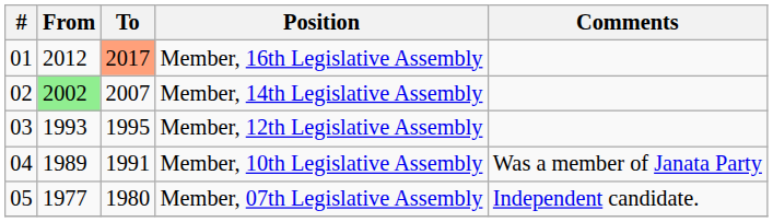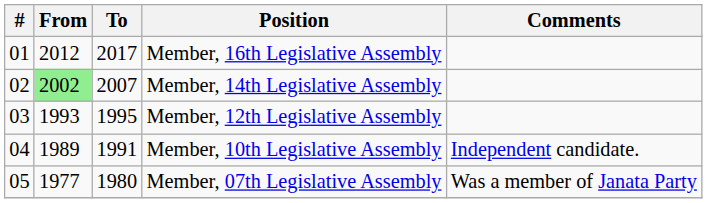 <table class="wikitable sortable">
 <tr>
 <th>#</th>
 <th>From</th>
 <th>To</th>
 <th>Position</th>
 <th>Comments</th>
 </tr>
 <tr>
 <td>01</td>
 <td>2012</td>
-<td style="background: lightsalmon;">2017</td>
+<td>2017</td>
 <td>Member, <a href='#'>16th Legislative Assembly</a></td>
 <td></td>
 </tr>
 <tr>
 <td>02</td>
 <td style="background: lightgreen;">2002</td>
 <td>2007</td>
 <td>Member, <a href='#'>14th Legislative Assembly</a></td>
 <td></td>
 </tr>
 <tr>
 <td>03</td>
 <td>1993</td>
 <td>1995</td>
 <td>Member, <a href='#'>12th Legislative Assembly</a></td>
 <td></td>
 </tr>
 <tr>
 <td>04</td>
 <td>1989</td>
 <td>1991</td>
 <td>Member, <a href='#'>10th Legislative Assembly</a></td>
-<td>Was a member of <a href='#'>Janata Party</a></td>
+<td><a href='#'>Independent</a> candidate.</td>
 </tr>
 <tr>
 <td>05</td>
 <td>1977</td>
 <td>1980</td>
 <td>Member, <a href='#'>07th Legislative Assembly</a></td>
-<td><a href='#'>Independent</a> candidate.</td>
+<td>Was a member of <a href='#'>Janata Party</a></td>
 </tr>
 <tr>
 </tr>
 </table>
